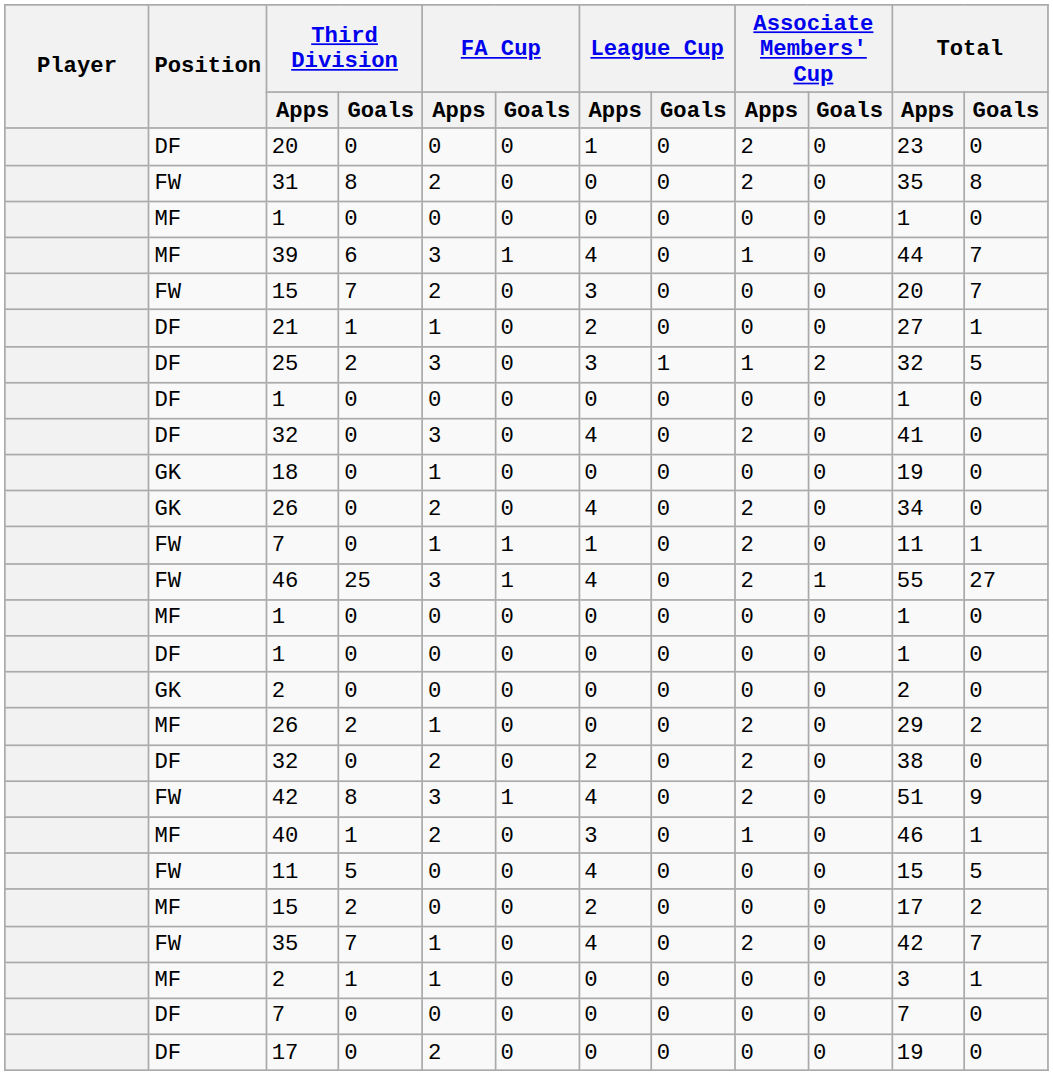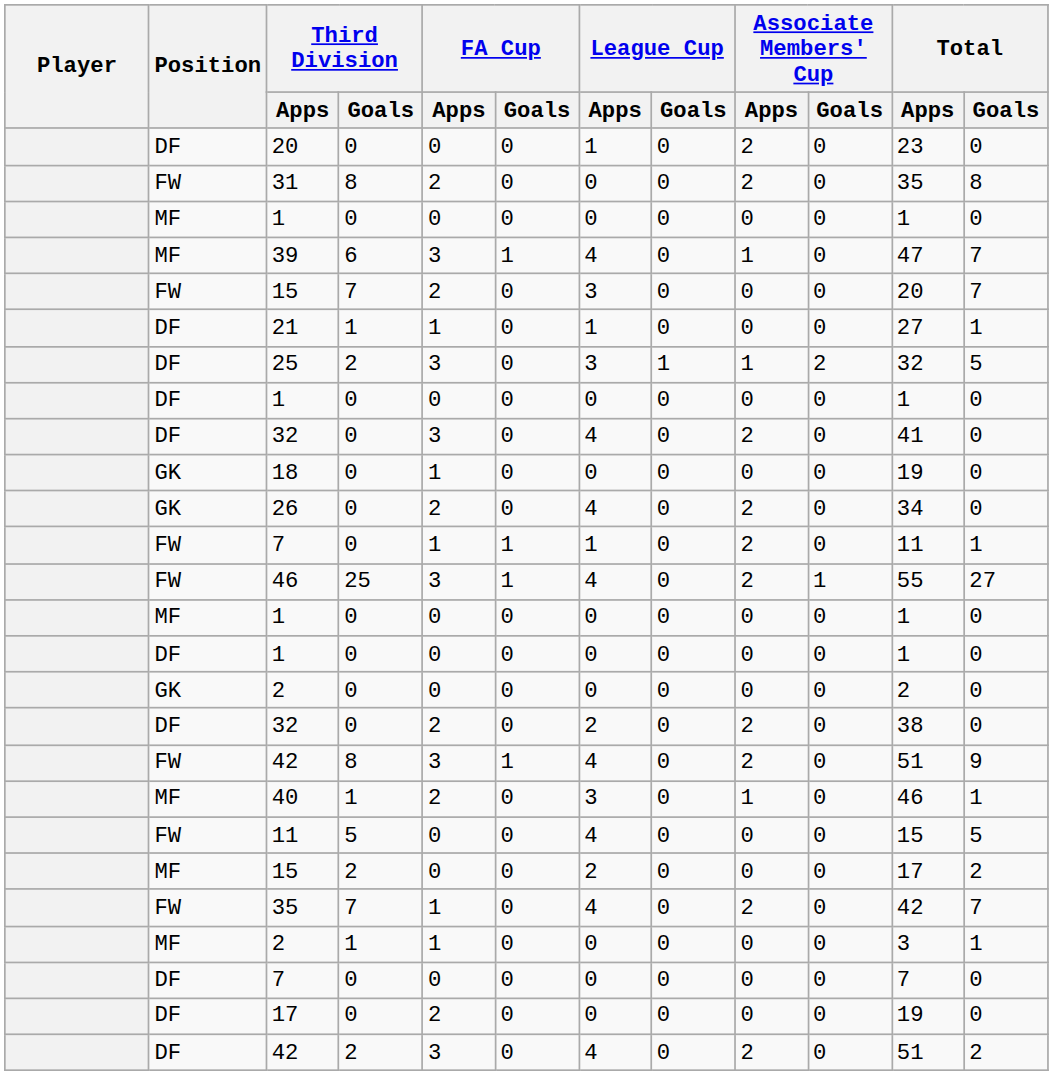 <table class="wikitable plainrowheaders sortable">
 <tr>
 <th rowspan=2 style="width:20em"scope=col>Player</th>
 <th rowspan=2>Position</th>
 <th colspan=2 style="width:10em"scope=col><a href='#'>Third Division</a></th>
 <th colspan=2 style="width:10em"scope=col><a href='#'>FA Cup</a></th>
 <th colspan=2 style="width:10em"scope=col><a href='#'>League Cup</a></th>
 <th colspan=2 style="width:10em"scope=col><a href='#'>Associate Members' Cup</a></th>
 <th colspan=2 style="width:10em"scope=col>Total</th>
 </tr>
 <tr>
 <th style="width:5em">Apps</th>
 <th style="width:5em">Goals</th>
 <th style="width:5em">Apps</th>
 <th style="width:5em">Goals</th>
 <th style="width:5em">Apps</th>
 <th style="width:5em">Goals</th>
 <th style="width:5em">Apps</th>
 <th style="width:5em">Goals</th>
 <th style="width:5em">Apps</th>
 <th style="width:5em">Goals</th>
 </tr>
 <tr>
 <th scope=row></th>
 <td>DF</td>
 <td>20</td>
 <td>0</td>
 <td>0</td>
 <td>0</td>
 <td>1</td>
 <td>0</td>
 <td>2</td>
 <td>0</td>
 <td>23</td>
 <td>0</td>
 </tr>
 <tr>
 <th scope=row></th>
 <td>FW</td>
 <td>31</td>
 <td>8</td>
 <td>2</td>
 <td>0</td>
 <td>0</td>
 <td>0</td>
 <td>2</td>
 <td>0</td>
 <td>35</td>
 <td>8</td>
 </tr>
 <tr>
 <th scope=row></th>
 <td>MF</td>
 <td>1</td>
 <td>0</td>
 <td>0</td>
 <td>0</td>
 <td>0</td>
 <td>0</td>
 <td>0</td>
 <td>0</td>
 <td>1</td>
 <td>0</td>
 </tr>
 <tr>
 <th scope=row></th>
 <td>MF</td>
 <td>39</td>
 <td>6</td>
 <td>3</td>
 <td>1</td>
 <td>4</td>
 <td>0</td>
 <td>1</td>
 <td>0</td>
-<td>44</td>
+<td>47</td>
 <td>7</td>
 </tr>
 <tr>
 <th scope=row></th>
 <td>FW</td>
 <td>15</td>
 <td>7</td>
 <td>2</td>
 <td>0</td>
 <td>3</td>
 <td>0</td>
 <td>0</td>
 <td>0</td>
 <td>20</td>
 <td>7</td>
 </tr>
 <tr>
 <th scope=row></th>
 <td>DF</td>
 <td>21</td>
 <td>1</td>
 <td>1</td>
 <td>0</td>
-<td>2</td>
+<td>1</td>
 <td>0</td>
 <td>0</td>
 <td>0</td>
 <td>27</td>
 <td>1</td>
 </tr>
 <tr>
 <th scope=row></th>
 <td>DF</td>
 <td>25</td>
 <td>2</td>
 <td>3</td>
 <td>0</td>
 <td>3</td>
 <td>1</td>
 <td>1</td>
 <td>2</td>
 <td>32</td>
 <td>5</td>
 </tr>
 <tr>
 <th scope=row></th>
 <td>DF</td>
 <td>1</td>
 <td>0</td>
 <td>0</td>
 <td>0</td>
 <td>0</td>
 <td>0</td>
 <td>0</td>
 <td>0</td>
 <td>1</td>
 <td>0</td>
 </tr>
 <tr>
 <th scope=row></th>
 <td>DF</td>
 <td>32</td>
 <td>0</td>
 <td>3</td>
 <td>0</td>
 <td>4</td>
 <td>0</td>
 <td>2</td>
 <td>0</td>
 <td>41</td>
 <td>0</td>
 </tr>
 <tr>
 <th scope=row></th>
 <td>GK</td>
 <td>18</td>
 <td>0</td>
 <td>1</td>
 <td>0</td>
 <td>0</td>
 <td>0</td>
 <td>0</td>
 <td>0</td>
 <td>19</td>
 <td>0</td>
 </tr>
 <tr>
 <th scope=row></th>
 <td>GK</td>
 <td>26</td>
 <td>0</td>
 <td>2</td>
 <td>0</td>
 <td>4</td>
 <td>0</td>
 <td>2</td>
 <td>0</td>
 <td>34</td>
 <td>0</td>
 </tr>
 <tr>
 <th scope=row></th>
 <td>FW</td>
 <td>7</td>
 <td>0</td>
 <td>1</td>
 <td>1</td>
 <td>1</td>
 <td>0</td>
 <td>2</td>
 <td>0</td>
 <td>11</td>
 <td>1</td>
 </tr>
 <tr>
 <th scope=row></th>
 <td>FW</td>
 <td>46</td>
 <td>25</td>
 <td>3</td>
 <td>1</td>
 <td>4</td>
 <td>0</td>
 <td>2</td>
 <td>1</td>
 <td>55</td>
 <td>27</td>
 </tr>
 <tr>
 <th scope=row></th>
 <td>MF</td>
 <td>1</td>
 <td>0</td>
 <td>0</td>
 <td>0</td>
 <td>0</td>
 <td>0</td>
 <td>0</td>
 <td>0</td>
 <td>1</td>
 <td>0</td>
 </tr>
 <tr>
 <th scope=row></th>
 <td>DF</td>
 <td>1</td>
 <td>0</td>
 <td>0</td>
 <td>0</td>
 <td>0</td>
 <td>0</td>
 <td>0</td>
 <td>0</td>
 <td>1</td>
 <td>0</td>
 </tr>
 <tr>
 <th scope=row></th>
 <td>GK</td>
 <td>2</td>
 <td>0</td>
 <td>0</td>
 <td>0</td>
 <td>0</td>
 <td>0</td>
 <td>0</td>
 <td>0</td>
 <td>2</td>
 <td>0</td>
 </tr>
 <tr>
 <th scope=row></th>
-<td>MF</td>
-<td>26</td>
-<td>2</td>
-<td>1</td>
-<td>0</td>
-<td>0</td>
-<td>0</td>
-<td>2</td>
-<td>0</td>
-<td>29</td>
-<td>2</td>
-</tr>
-<tr>
-<th scope=row></th>
 <td>DF</td>
 <td>32</td>
 <td>0</td>
 <td>2</td>
 <td>0</td>
 <td>2</td>
 <td>0</td>
 <td>2</td>
 <td>0</td>
 <td>38</td>
 <td>0</td>
 </tr>
 <tr>
 <th scope=row></th>
 <td>FW</td>
 <td>42</td>
 <td>8</td>
 <td>3</td>
 <td>1</td>
 <td>4</td>
 <td>0</td>
 <td>2</td>
 <td>0</td>
 <td>51</td>
 <td>9</td>
 </tr>
 <tr>
 <th scope=row></th>
 <td>MF</td>
 <td>40</td>
 <td>1</td>
 <td>2</td>
 <td>0</td>
 <td>3</td>
 <td>0</td>
 <td>1</td>
 <td>0</td>
 <td>46</td>
 <td>1</td>
 </tr>
 <tr>
 <th scope=row></th>
 <td>FW</td>
 <td>11</td>
 <td>5</td>
 <td>0</td>
 <td>0</td>
 <td>4</td>
 <td>0</td>
 <td>0</td>
 <td>0</td>
 <td>15</td>
 <td>5</td>
 </tr>
 <tr>
 <th scope=row></th>
 <td>MF</td>
 <td>15</td>
 <td>2</td>
 <td>0</td>
 <td>0</td>
 <td>2</td>
 <td>0</td>
 <td>0</td>
 <td>0</td>
 <td>17</td>
 <td>2</td>
 </tr>
 <tr>
 <th scope=row></th>
 <td>FW</td>
 <td>35</td>
 <td>7</td>
 <td>1</td>
 <td>0</td>
 <td>4</td>
 <td>0</td>
 <td>2</td>
 <td>0</td>
 <td>42</td>
 <td>7</td>
 </tr>
 <tr>
 <th scope=row></th>
 <td>MF</td>
 <td>2</td>
 <td>1</td>
 <td>1</td>
 <td>0</td>
 <td>0</td>
 <td>0</td>
 <td>0</td>
 <td>0</td>
 <td>3</td>
 <td>1</td>
 </tr>
 <tr>
 <th scope=row></th>
 <td>DF</td>
 <td>7</td>
 <td>0</td>
 <td>0</td>
 <td>0</td>
 <td>0</td>
 <td>0</td>
 <td>0</td>
 <td>0</td>
 <td>7</td>
 <td>0</td>
 </tr>
 <tr>
 <th scope=row></th>
 <td>DF</td>
 <td>17</td>
 <td>0</td>
 <td>2</td>
 <td>0</td>
 <td>0</td>
 <td>0</td>
 <td>0</td>
 <td>0</td>
 <td>19</td>
 <td>0</td>
 </tr>
+<tr>
+<th scope=row></th>
+<td>DF</td>
+<td>42</td>
+<td>2</td>
+<td>3</td>
+<td>0</td>
+<td>4</td>
+<td>0</td>
+<td>2</td>
+<td>0</td>
+<td>51</td>
+<td>2</td>
+</tr>
 </table>
